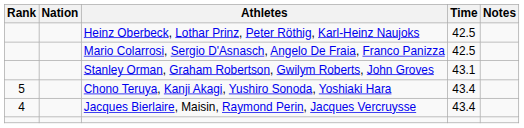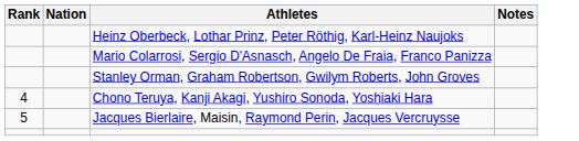 <table class="wikitable sortable" style="text-align:center">
 <tr>
 <th>Rank</th>
 <th>Nation</th>
 <th>Athletes</th>
-<th>Time</th>
 <th>Notes</th>
 </tr>
 <tr>
 <td></td>
 <td align=left></td>
 <td align=left><a href='#'>Heinz Oberbeck</a>, <a href='#'>Lothar Prinz</a>, <a href='#'>Peter Röthig</a>, <a href='#'>Karl-Heinz Naujoks</a></td>
-<td>42.5</td>
 <td></td>
 </tr>
 <tr>
 <td></td>
 <td align=left></td>
 <td align=left><a href='#'>Mario Colarrosi</a>, <a href='#'>Sergio D'Asnasch</a>, <a href='#'>Angelo De Fraia</a>, <a href='#'>Franco Panizza</a></td>
-<td>42.5</td>
 <td></td>
 </tr>
 <tr>
 <td></td>
 <td align=left></td>
 <td align=left><a href='#'>Stanley Orman</a>, <a href='#'>Graham Robertson</a>, <a href='#'>Gwilym Roberts</a>, <a href='#'>John Groves</a></td>
-<td>43.1</td>
+<td></td>
+</tr>
+<tr>
+<td>4</td>
+<td align=left></td>
+<td align=left><a href='#'>Chono Teruya</a>, <a href='#'>Kanji Akagi</a>, <a href='#'>Yushiro Sonoda</a>, <a href='#'>Yoshiaki Hara</a></td>
 <td></td>
 </tr>
 <tr>
 <td>5</td>
 <td align=left></td>
-<td align=left><a href='#'>Chono Teruya</a>, <a href='#'>Kanji Akagi</a>, <a href='#'>Yushiro Sonoda</a>, <a href='#'>Yoshiaki Hara</a></td>
-<td>43.4</td>
-<td></td>
-</tr>
-<tr>
-<td>4</td>
-<td align=left></td>
 <td align=left><a href='#'>Jacques Bierlaire</a>, Maisin, <a href='#'>Raymond Perin</a>, <a href='#'>Jacques Vercruysse</a></td>
-<td>43.4</td>
 <td></td>
 </tr>
 <tr>
 <td></td>
 <td align=left></td>
 <td align=left></td>
 <td></td>
-<td></td>
 </tr>
 </table>
